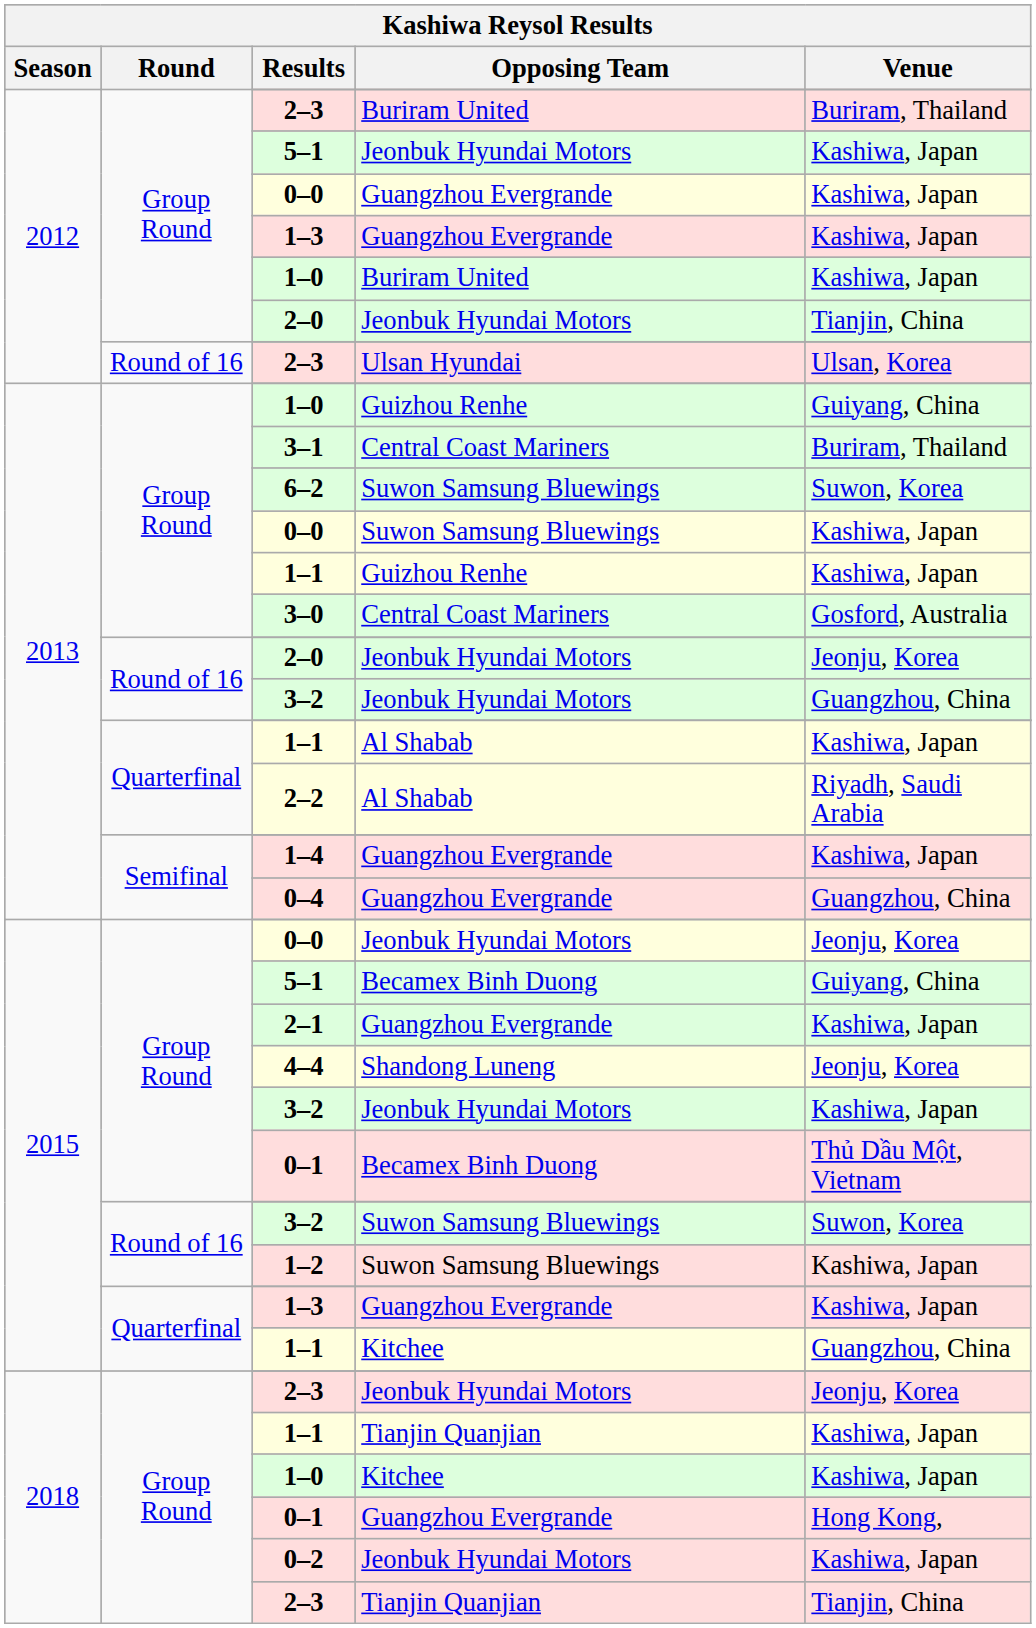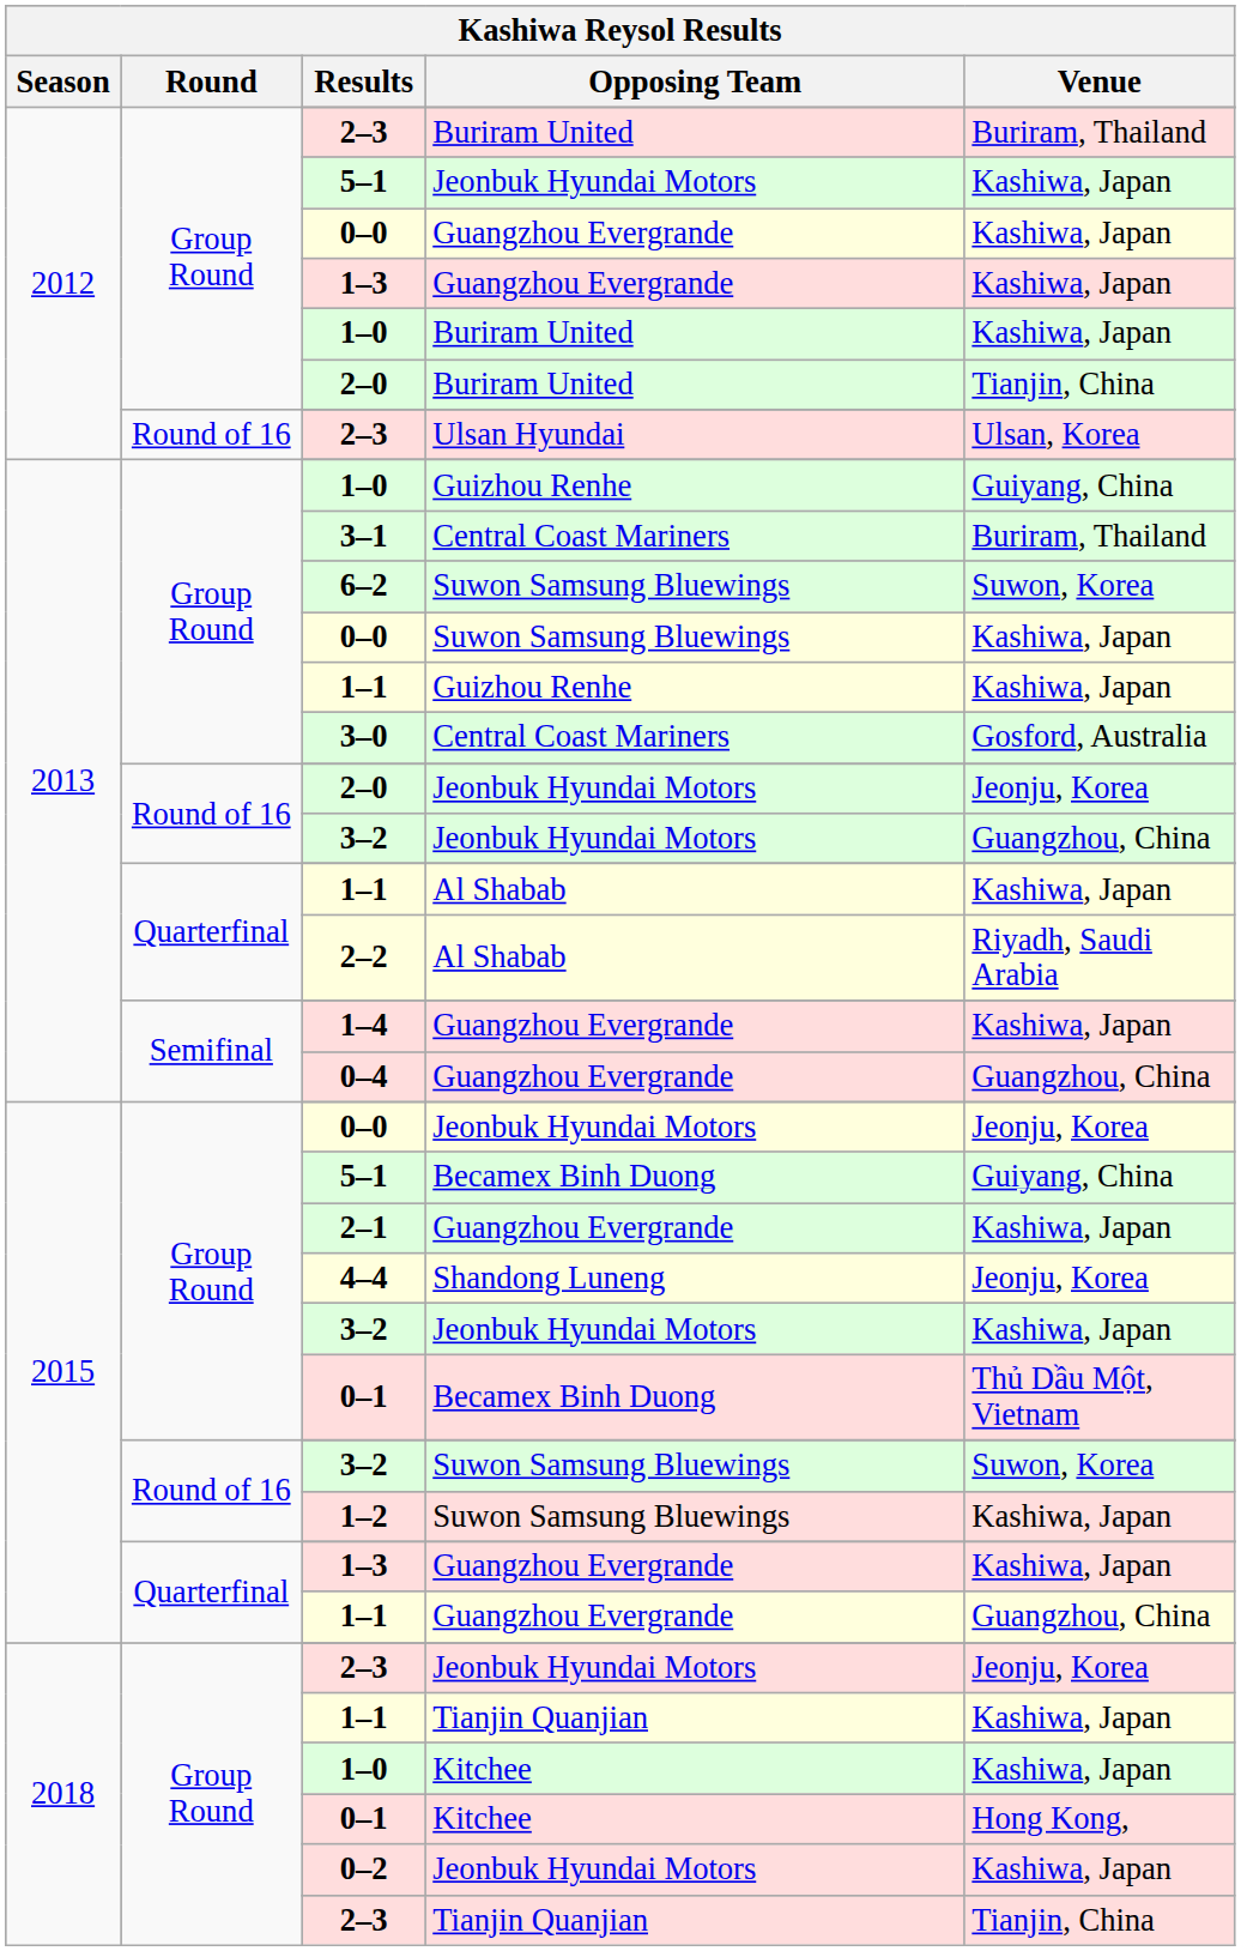 <table width=70% class="wikitable sortable" style="text-align:center;">
 <tr>
 <th colspan=5>Kashiwa Reysol Results</th>
 </tr>
 <tr>
 <th width=5%>Season</th>
 <th width=10%>Round</th>
 <th width=8%>Results</th>
 <th width=40%>Opposing Team</th>
 <th width=20%>Venue</th>
 </tr>
 <tr>
 <td rowspan=9><a href='#'>2012</a></td>
 <td rowspan=7><a href='#'>Group Round</a></td>
 </tr>
 <tr style="background:#ffdddd">
 <td><strong>2–3</strong></td>
 <td align="left"> <a href='#'>Buriram United</a></td>
 <td align="left"><a href='#'>Buriram</a>, Thailand</td>
 </tr>
 <tr style="background:#ddffdd">
 <td><strong>5–1</strong></td>
 <td align="left"> <a href='#'>Jeonbuk Hyundai Motors</a></td>
 <td align="left"><a href='#'>Kashiwa</a>, Japan</td>
 </tr>
 <tr style="background:#ffffdd">
 <td><strong>0–0</strong></td>
 <td align="left"> <a href='#'>Guangzhou Evergrande</a></td>
 <td align="left"><a href='#'>Kashiwa</a>, Japan</td>
 </tr>
 <tr style="background:#ffdddd">
 <td><strong>1–3</strong></td>
 <td align="left"> <a href='#'>Guangzhou Evergrande</a></td>
 <td align="left"><a href='#'>Kashiwa</a>, Japan</td>
 </tr>
 <tr style="background:#ddffdd">
 <td><strong>1–0</strong></td>
 <td align="left"> <a href='#'>Buriram United</a></td>
 <td align="left"><a href='#'>Kashiwa</a>, Japan</td>
 </tr>
 <tr style="background:#ddffdd">
 <td><strong>2–0</strong></td>
-<td align="left"> <a href='#'>Jeonbuk Hyundai Motors</a></td>
+<td align="left"> <a href='#'>Buriram United</a></td>
 <td align="left"><a href='#'>Tianjin</a>, China</td>
 </tr>
 <tr>
 <td rowspan=2><a href='#'>Round of 16</a></td>
 </tr>
 <tr style="background:#ffdddd">
 <td><strong>2–3</strong></td>
 <td align="left"> <a href='#'>Ulsan Hyundai</a></td>
 <td align="left"><a href='#'>Ulsan</a>, <a href='#'>Korea</a></td>
 </tr>
 <tr>
 <td rowspan=16><a href='#'>2013</a></td>
 <td rowspan=7><a href='#'>Group Round</a></td>
 </tr>
 <tr style="background:#ddffdd">
 <td><strong>1–0</strong></td>
 <td align="left"> <a href='#'>Guizhou Renhe</a></td>
 <td align="left"><a href='#'>Guiyang</a>, China</td>
 </tr>
 <tr style="background:#ddffdd">
 <td><strong>3–1</strong></td>
 <td align="left"> <a href='#'>Central Coast Mariners</a></td>
 <td align="left"><a href='#'>Buriram</a>, Thailand</td>
 </tr>
 <tr style="background:#ddffdd">
 <td><strong>6–2</strong></td>
 <td align="left"> <a href='#'>Suwon Samsung Bluewings</a></td>
 <td align="left"><a href='#'>Suwon</a>, <a href='#'>Korea</a></td>
 </tr>
 <tr style="background:#ffffdd">
 <td><strong>0–0</strong></td>
 <td align="left"> <a href='#'>Suwon Samsung Bluewings</a></td>
 <td align="left"><a href='#'>Kashiwa</a>, Japan</td>
 </tr>
 <tr style="background:#ffffdd">
 <td><strong>1–1</strong></td>
 <td align="left"> <a href='#'>Guizhou Renhe</a></td>
 <td align="left"><a href='#'>Kashiwa</a>, Japan</td>
 </tr>
 <tr style="background:#ddffdd">
 <td><strong>3–0</strong></td>
 <td align="left"> <a href='#'>Central Coast Mariners</a></td>
 <td align="left"><a href='#'>Gosford</a>, Australia</td>
 </tr>
 <tr>
 <td rowspan=3><a href='#'>Round of 16</a></td>
 </tr>
 <tr style="background:#ddffdd">
 <td><strong>2–0</strong></td>
 <td align="left"> <a href='#'>Jeonbuk Hyundai Motors</a></td>
 <td align="left"><a href='#'>Jeonju</a>, <a href='#'>Korea</a></td>
 </tr>
 <tr style="background:#ddffdd">
 <td><strong>3–2</strong></td>
 <td align="left"> <a href='#'>Jeonbuk Hyundai Motors</a></td>
 <td align="left"><a href='#'>Guangzhou</a>, China</td>
 </tr>
 <tr>
 <td rowspan=3><a href='#'>Quarterfinal</a></td>
 </tr>
 <tr style="background:#ffffdd">
 <td><strong>1–1</strong></td>
 <td align="left"><a href='#'>Al Shabab</a></td>
 <td align="left"><a href='#'>Kashiwa</a>, Japan</td>
 </tr>
 <tr style="background:#ffffdd">
 <td><strong>2–2</strong></td>
 <td align="left"><a href='#'>Al Shabab</a></td>
 <td align="left"><a href='#'>Riyadh</a>, <a href='#'>Saudi Arabia</a></td>
 </tr>
 <tr>
 <td rowspan=3><a href='#'>Semifinal</a></td>
 </tr>
 <tr style="background:#ffdddd">
 <td><strong>1–4</strong></td>
 <td align="left"><a href='#'>Guangzhou Evergrande</a></td>
 <td align="left"><a href='#'>Kashiwa</a>, Japan</td>
 </tr>
 <tr style="background:#ffdddd">
 <td><strong>0–4</strong></td>
 <td align="left"><a href='#'>Guangzhou Evergrande</a></td>
 <td align="left"><a href='#'>Guangzhou</a>, China</td>
 </tr>
 <tr>
 <td rowspan=13><a href='#'>2015</a></td>
 <td rowspan=7><a href='#'>Group Round</a></td>
 </tr>
 <tr style="background:#ffffdd">
 <td><strong>0–0</strong></td>
 <td align="left"> <a href='#'>Jeonbuk Hyundai Motors</a></td>
 <td align="left"><a href='#'>Jeonju</a>, <a href='#'>Korea</a></td>
 </tr>
 <tr style="background:#ddffdd">
 <td><strong>5–1</strong></td>
 <td align="left"> <a href='#'>Becamex Binh Duong</a></td>
 <td align="left"><a href='#'>Guiyang</a>, China</td>
 </tr>
 <tr style="background:#ddffdd">
 <td><strong>2–1</strong></td>
 <td align="left"><a href='#'>Guangzhou Evergrande</a></td>
 <td align="left"><a href='#'>Kashiwa</a>, Japan</td>
 </tr>
 <tr style="background:#ffffdd">
 <td><strong>4–4</strong></td>
 <td align="left"> <a href='#'>Shandong Luneng</a></td>
 <td align="left"><a href='#'>Jeonju</a>, <a href='#'>Korea</a></td>
 </tr>
 <tr style="background:#ddffdd">
 <td><strong>3–2</strong></td>
 <td align="left"> <a href='#'>Jeonbuk Hyundai Motors</a></td>
 <td align="left"><a href='#'>Kashiwa</a>, Japan</td>
 </tr>
 <tr style="background:#ffdddd">
 <td><strong>0–1</strong></td>
 <td align="left"> <a href='#'>Becamex Binh Duong</a></td>
 <td align="left"><a href='#'>Thủ Dầu Một</a>, <a href='#'>Vietnam</a></td>
 </tr>
 <tr>
 <td rowspan=3><a href='#'>Round of 16</a></td>
 </tr>
 <tr style="background:#ddffdd">
 <td><strong>3–2</strong></td>
 <td align="left"> <a href='#'>Suwon Samsung Bluewings</a></td>
 <td align="left"><a href='#'>Suwon</a>, <a href='#'>Korea</a></td>
 </tr>
 <tr style="background:#ffdddd">
 <td><strong>1–2</strong></td>
 <td align="left"> Suwon Samsung Bluewings</td>
 <td align="left">Kashiwa, Japan</td>
 </tr>
 <tr>
 <td rowspan=3><a href='#'>Quarterfinal</a></td>
 </tr>
 <tr style="background:#ffdddd">
 <td><strong>1–3</strong></td>
 <td align="left"><a href='#'>Guangzhou Evergrande</a></td>
 <td align="left"><a href='#'>Kashiwa</a>, Japan</td>
 </tr>
 <tr style="background:#ffffdd">
 <td><strong>1–1</strong></td>
-<td align="left"> <a href='#'>Kitchee</a></td>
+<td align="left"><a href='#'>Guangzhou Evergrande</a></td>
 <td align="left"><a href='#'>Guangzhou</a>, China</td>
 </tr>
 <tr>
 <td rowspan=7><a href='#'>2018</a></td>
 <td rowspan=7><a href='#'>Group Round</a></td>
 </tr>
 <tr style="background:#ffdddd">
 <td><strong>2–3</strong></td>
 <td align="left"> <a href='#'>Jeonbuk Hyundai Motors</a></td>
 <td align="left"><a href='#'>Jeonju</a>, <a href='#'>Korea</a></td>
 </tr>
 <tr style="background:#ffffdd">
 <td><strong>1–1</strong></td>
 <td align="left"> <a href='#'>Tianjin Quanjian</a></td>
 <td align="left"><a href='#'>Kashiwa</a>, Japan</td>
 </tr>
 <tr style="background:#ddffdd">
 <td><strong>1–0</strong></td>
 <td align="left"> <a href='#'>Kitchee</a></td>
 <td align="left"><a href='#'>Kashiwa</a>, Japan</td>
 </tr>
 <tr style="background:#ffdddd">
 <td><strong>0–1</strong></td>
-<td align="left"><a href='#'>Guangzhou Evergrande</a></td>
+<td align="left"> <a href='#'>Kitchee</a></td>
 <td align="left"><a href='#'>Hong Kong</a>,</td>
 </tr>
 <tr style="background:#ffdddd">
 <td><strong>0–2</strong></td>
 <td align="left"> <a href='#'>Jeonbuk Hyundai Motors</a></td>
 <td align="left"><a href='#'>Kashiwa</a>, Japan</td>
 </tr>
 <tr style="background:#ffdddd">
 <td><strong>2–3</strong></td>
 <td align="left"> <a href='#'>Tianjin Quanjian</a></td>
 <td align="left"><a href='#'>Tianjin</a>, China</td>
 </tr>
 </table>
